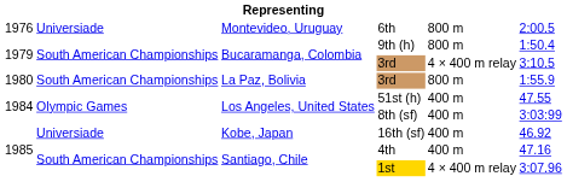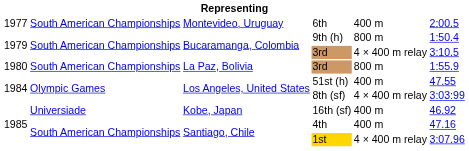 <table>
 <tr>
 <th colspan="6">Representing </th>
 </tr>
 <tr>
-<td>1976</td>
-<td><a href='#'>Universiade</a></td>
+<td>1977</td>
+<td><a href='#'>South American Championships</a></td>
 <td><a href='#'>Montevideo, Uruguay</a></td>
 <td>6th</td>
-<td>800 m</td>
+<td>400 m</td>
 <td><a href='#'>2:00.5</a></td>
 </tr>
 <tr>
 <td rowspan=2>1979</td>
 <td rowspan=2><a href='#'>South American Championships</a></td>
 <td rowspan=2><a href='#'>Bucaramanga, Colombia</a></td>
 <td>9th (h)</td>
 <td>800 m</td>
 <td><a href='#'>1:50.4</a></td>
 </tr>
 <tr>
 <td bgcolor=cc9966>3rd</td>
 <td>4 × 400 m relay</td>
 <td><a href='#'>3:10.5</a></td>
 </tr>
 <tr>
 <td>1980</td>
 <td><a href='#'>South American Championships</a></td>
 <td><a href='#'>La Paz, Bolivia</a></td>
 <td bgcolor=cc9966>3rd</td>
 <td>800 m</td>
 <td><a href='#'>1:55.9</a></td>
 </tr>
 <tr>
 <td rowspan=2>1984</td>
 <td rowspan=2><a href='#'>Olympic Games</a></td>
 <td rowspan=2><a href='#'>Los Angeles, United States</a></td>
 <td>51st (h)</td>
 <td>400 m</td>
 <td><a href='#'>47.55</a></td>
 </tr>
 <tr>
 <td>8th (sf)</td>
-<td>400 m</td>
+<td>4 × 400 m relay</td>
 <td><a href='#'>3:03:99</a></td>
 </tr>
 <tr>
 <td rowspan=3>1985</td>
 <td><a href='#'>Universiade</a></td>
 <td><a href='#'>Kobe, Japan</a></td>
 <td>16th (sf)</td>
 <td>400 m</td>
 <td><a href='#'>46.92</a></td>
 </tr>
 <tr>
 <td rowspan=2><a href='#'>South American Championships</a></td>
 <td rowspan=2><a href='#'>Santiago, Chile</a></td>
 <td>4th</td>
 <td>400 m</td>
 <td><a href='#'>47.16</a></td>
 </tr>
 <tr>
 <td bgcolor=gold>1st</td>
 <td>4 × 400 m relay</td>
 <td><a href='#'>3:07.96</a></td>
 </tr>
 </table>
